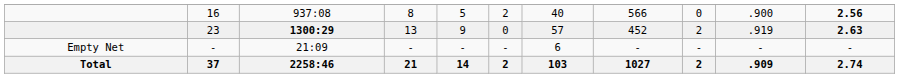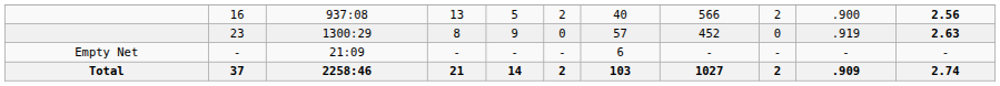 <table class="wikitable sortable" width=1100>
 <tr align="center">
 </tr>
 <tr align="center" bgcolor="">
 <td></td>
 <td>16</td>
 <td>937:08</td>
-<td>8</td>
+<td>13</td>
 <td>5</td>
 <td>2</td>
 <td>40</td>
 <td>566</td>
-<td>0</td>
+<td>2</td>
 <td>.900</td>
 <td><strong>2.56</strong></td>
 </tr>
 <tr align="center" bgcolor="f0f0f0">
 <td></td>
 <td>23</td>
-<td><strong>1300:29</strong></td>
-<td>13</td>
+<td>1300:29</td>
+<td>8</td>
 <td>9</td>
 <td>0</td>
 <td>57</td>
 <td>452</td>
-<td>2</td>
+<td>0</td>
 <td>.919</td>
 <td><strong>2.63</strong></td>
 </tr>
 <tr align="center" bgcolor="">
 <td>Empty Net</td>
 <td>-</td>
 <td>21:09</td>
 <td>-</td>
 <td>-</td>
 <td>-</td>
 <td>6</td>
 <td>-</td>
 <td>-</td>
 <td>-</td>
 <td>-</td>
 </tr>
 <tr>
 <th>Total</th>
 <th>37</th>
 <th>2258:46</th>
 <th>21</th>
 <th>14</th>
 <th>2</th>
 <th>103</th>
 <th>1027</th>
 <th>2</th>
 <th>.909</th>
 <th>2.74</th>
 </tr>
 </table>
